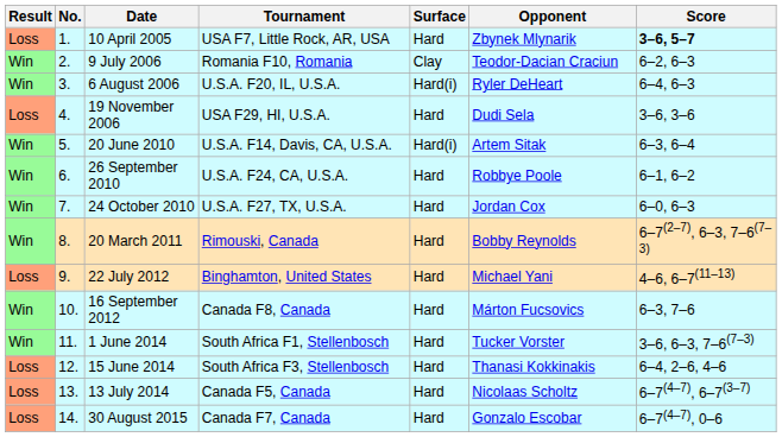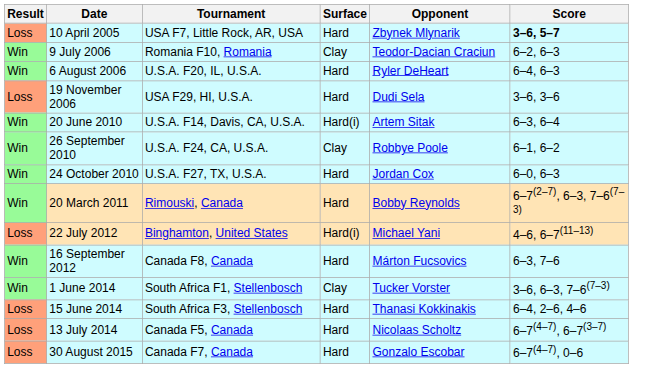 <table class="sortable wikitable">
 <tr>
 <th style="width:40px">Result</th>
-<th width=25>No.</th>
 <th width=120>Date</th>
 <th width=230>Tournament</th>
 <th width=50>Surface</th>
 <th width=180>Opponent</th>
 <th width=150 class="unsortable">Score</th>
 </tr>
 <tr bgcolor=cffcff>
 <td style="background:#ffa07a;">Loss</td>
-<td>1.</td>
 <td>10 April 2005</td>
 <td>USA F7, Little Rock, AR, USA</td>
 <td>Hard</td>
 <td> <a href='#'>Zbynek Mlynarik</a></td>
 <td><strong>3–6, 5–7</strong></td>
 </tr>
 <tr bgcolor=cffcff>
 <td style="background:#98fb98;">Win</td>
-<td>2.</td>
 <td>9 July 2006</td>
 <td>Romania F10, <a href='#'>Romania</a></td>
 <td>Clay</td>
 <td> <a href='#'>Teodor-Dacian Craciun</a></td>
 <td>6–2, 6–3</td>
 </tr>
 <tr bgcolor=cffcff>
 <td style="background:#98fb98;">Win</td>
-<td>3.</td>
 <td>6 August 2006</td>
 <td>U.S.A. F20, IL, U.S.A.</td>
-<td>Hard(i)</td>
+<td>Hard</td>
 <td> <a href='#'>Ryler DeHeart</a></td>
 <td>6–4, 6–3</td>
 </tr>
 <tr bgcolor=cffcff>
 <td style="background:#ffa07a;">Loss</td>
-<td>4.</td>
 <td>19 November 2006</td>
 <td>USA F29, HI, U.S.A.</td>
 <td>Hard</td>
 <td> <a href='#'>Dudi Sela</a></td>
 <td>3–6, 3–6</td>
 </tr>
 <tr bgcolor=cffcff>
 <td style="background:#98fb98;">Win</td>
-<td>5.</td>
 <td>20 June 2010</td>
 <td>U.S.A. F14, Davis, CA, U.S.A.</td>
 <td>Hard(i)</td>
 <td> <a href='#'>Artem Sitak</a></td>
 <td>6–3, 6–4</td>
 </tr>
 <tr bgcolor=cffcff>
 <td style="background:#98fb98;">Win</td>
-<td>6.</td>
 <td>26 September 2010</td>
 <td>U.S.A. F24, CA, U.S.A.</td>
-<td>Hard</td>
+<td>Clay</td>
 <td> <a href='#'>Robbye Poole</a></td>
 <td>6–1, 6–2</td>
 </tr>
 <tr bgcolor=cffcff>
 <td style="background:#98fb98;">Win</td>
-<td>7.</td>
 <td>24 October 2010</td>
 <td>U.S.A. F27, TX, U.S.A.</td>
 <td>Hard</td>
 <td> <a href='#'>Jordan Cox</a></td>
 <td>6–0, 6–3</td>
 </tr>
 <tr bgcolor="moccasin">
 <td style="background:#98fb98;">Win</td>
-<td>8.</td>
 <td>20 March 2011</td>
 <td><a href='#'>Rimouski</a>, <a href='#'>Canada</a></td>
 <td>Hard</td>
 <td> <a href='#'>Bobby Reynolds</a></td>
 <td>6–7<sup>(2–7)</sup>, 6–3, 7–6<sup>(7–3)</sup></td>
 </tr>
 <tr bgcolor="moccasin">
 <td style="background:#ffa07a;">Loss</td>
-<td>9.</td>
 <td>22 July 2012</td>
 <td><a href='#'>Binghamton</a>, <a href='#'>United States</a></td>
-<td>Hard</td>
+<td>Hard(i)</td>
 <td> <a href='#'>Michael Yani</a></td>
 <td>4–6, 6–7<sup>(11–13)</sup></td>
 </tr>
 <tr bgcolor=cffcff>
 <td style="background:#98fb98;">Win</td>
-<td>10.</td>
 <td>16 September 2012</td>
 <td>Canada F8, <a href='#'>Canada</a></td>
 <td>Hard</td>
 <td> <a href='#'>Márton Fucsovics</a></td>
 <td>6–3, 7–6</td>
 </tr>
 <tr bgcolor=cffcff>
 <td style="background:#98fb98;">Win</td>
-<td>11.</td>
 <td>1 June 2014</td>
 <td>South Africa F1, <a href='#'>Stellenbosch</a></td>
-<td>Hard</td>
+<td>Clay</td>
 <td> <a href='#'>Tucker Vorster</a></td>
 <td>3–6, 6–3, 7–6<sup>(7–3)</sup></td>
 </tr>
 <tr bgcolor=cffcff>
 <td style="background:#ffa07a;">Loss</td>
-<td>12.</td>
 <td>15 June 2014</td>
 <td>South Africa F3, <a href='#'>Stellenbosch</a></td>
 <td>Hard</td>
 <td> <a href='#'>Thanasi Kokkinakis</a></td>
 <td>6–4, 2–6, 4–6</td>
 </tr>
 <tr bgcolor=cffcff>
 <td style="background:#ffa07a;">Loss</td>
-<td>13.</td>
 <td>13 July 2014</td>
 <td>Canada F5, <a href='#'>Canada</a></td>
 <td>Hard</td>
 <td> <a href='#'>Nicolaas Scholtz</a></td>
 <td>6–7<sup>(4–7)</sup>, 6–7<sup>(3–7)</sup></td>
 </tr>
 <tr bgcolor=cffcff>
 <td style="background:#ffa07a;">Loss</td>
-<td>14.</td>
 <td>30 August 2015</td>
 <td>Canada F7, <a href='#'>Canada</a></td>
 <td>Hard</td>
 <td> <a href='#'>Gonzalo Escobar</a></td>
 <td>6–7<sup>(4–7)</sup>, 0–6</td>
 </tr>
 </table>
